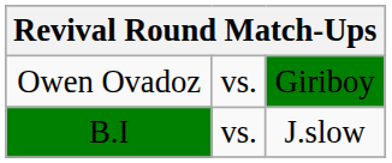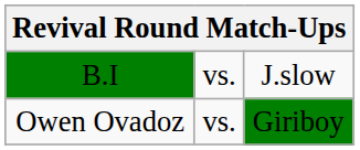 <table class="wikitable" style="text-align:center" border="2">
 <tr>
 <th colspan="3">Revival Round Match-Ups</th>
+</tr>
+<tr>
+<td style="background:green">B.I</td>
+<td>vs.</td>
+<td>J.slow</td>
 </tr>
 <tr>
 <td>Owen Ovadoz</td>
 <td>vs.</td>
 <td style="background:green">Giriboy</td>
 </tr>
-<tr>
-<td style="background:green">B.I</td>
-<td>vs.</td>
-<td>J.slow</td>
-</tr>
 </table>
